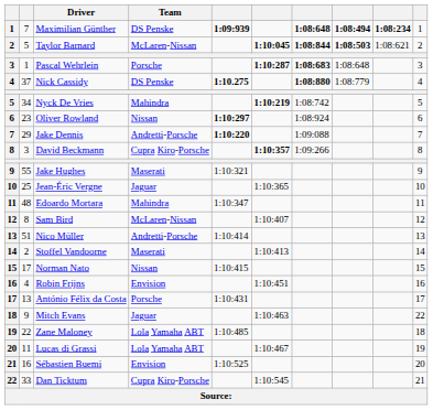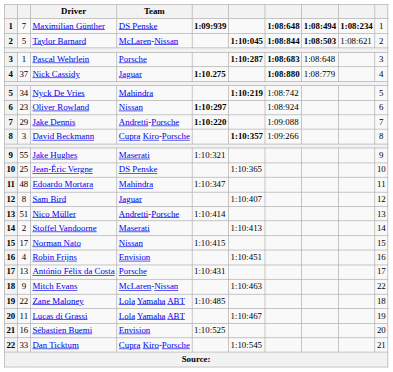 <table class="wikitable sortable" style="font-size: 85%">
 <tr>
 <th scope="col"></th>
 <th scope="col"></th>
 <th scope="col">Driver</th>
 <th scope="col">Team</th>
 <th scope="col"></th>
 <th scope="col"></th>
 <th scope="col"></th>
 <th scope="col"></th>
 <th scope="col"></th>
 <th scope="col"></th>
 </tr>
 <tr>
 <th scope="row">1</th>
 <td align="center">7</td>
 <td data-sort-value=""> <a href='#'>Maximilian Günther</a></td>
 <td><a href='#'>DS Penske</a></td>
 <td><strong>1:09:939</strong></td>
 <td></td>
 <td><strong>1:08:648</strong></td>
 <td><strong>1:08:494</strong></td>
 <td><strong>1:08:234</strong></td>
 <td align="center">1</td>
 </tr>
 <tr>
 <th scope="row">2</th>
 <td align="center">5</td>
 <td data-sort-value=""> <a href='#'>Taylor Barnard</a></td>
 <td><a href='#'>McLaren</a>-<a href='#'>Nissan</a></td>
 <td></td>
 <td><strong>1:10:045</strong></td>
 <td><strong>1:08:844</strong></td>
 <td><strong>1:08:503</strong></td>
 <td>1:08:621</td>
 <td align="center">2</td>
 </tr>
 <tr>
 <th colspan="10"></th>
 </tr>
 <tr>
 <th scope="row">3</th>
 <td align="center">1</td>
 <td data-sort-value=""> <a href='#'>Pascal Wehrlein</a></td>
 <td><a href='#'>Porsche</a></td>
 <td></td>
 <td><strong>1:10:287</strong></td>
 <td><strong>1:08:683</strong></td>
 <td>1:08:648</td>
 <td></td>
 <td align="center">3</td>
 </tr>
 <tr>
 <th scope="row">4</th>
 <td align="center">37</td>
 <td data-sort-value=""> <a href='#'>Nick Cassidy</a></td>
-<td><a href='#'>DS Penske</a></td>
+<td><a href='#'>Jaguar</a></td>
 <td><strong>1:10.275</strong></td>
 <td></td>
 <td><strong>1:08:880</strong></td>
 <td>1:08:779</td>
 <td></td>
 <td align="center">4</td>
 </tr>
 <tr>
 <th colspan="10"></th>
 </tr>
 <tr>
 <th scope="row">5</th>
 <td align="center">34</td>
 <td data-sort-value=""> <a href='#'>Nyck De Vries</a></td>
 <td><a href='#'>Mahindra</a></td>
 <td></td>
 <td><strong>1:10:219</strong></td>
 <td>1:08:742</td>
 <td></td>
 <td></td>
 <td align="center">5</td>
 </tr>
 <tr>
 <th scope="row">6</th>
 <td align="center">23</td>
 <td data-sort-value=""> <a href='#'>Oliver Rowland</a></td>
 <td><a href='#'>Nissan</a></td>
 <td><strong>1:10:297</strong></td>
 <td></td>
 <td>1:08:924</td>
 <td></td>
 <td></td>
 <td align="center">6</td>
 </tr>
 <tr>
 <th scope="row">7</th>
 <td align="center">29</td>
 <td data-sort-value=""> <a href='#'>Jake Dennis</a></td>
 <td><a href='#'>Andretti</a>-<a href='#'>Porsche</a></td>
 <td><strong>1:10:220</strong></td>
 <td></td>
 <td>1:09:088</td>
 <td></td>
 <td></td>
 <td align="center">7</td>
 </tr>
 <tr>
 <th scope="row">8</th>
 <td align="center">3</td>
 <td data-sort-value=""> <a href='#'>David Beckmann</a></td>
 <td><a href='#'>Cupra</a> <a href='#'>Kiro</a>-<a href='#'>Porsche</a></td>
 <td></td>
 <td><strong>1:10:357</strong></td>
 <td>1:09:266</td>
 <td></td>
 <td></td>
 <td align="center">8</td>
 </tr>
 <tr>
 <th colspan="10"></th>
 </tr>
 <tr>
 <th scope="row">9</th>
 <td align="center">55</td>
 <td data-sort-value=""> <a href='#'>Jake Hughes</a></td>
 <td><a href='#'>Maserati</a></td>
 <td>1:10:321</td>
 <td></td>
 <td></td>
 <td></td>
 <td></td>
 <td align="center">9</td>
 </tr>
 <tr>
 <th scope="row">10</th>
 <td align="center">25</td>
 <td data-sort-value=""> <a href='#'>Jean-Éric Vergne</a></td>
-<td><a href='#'>Jaguar</a></td>
+<td><a href='#'>DS Penske</a></td>
 <td></td>
 <td>1:10:365</td>
 <td></td>
 <td></td>
 <td></td>
 <td align="center">10</td>
 </tr>
 <tr>
 <th scope="row">11</th>
 <td align="center">48</td>
 <td data-sort-value=""> <a href='#'>Edoardo Mortara</a></td>
 <td><a href='#'>Mahindra</a></td>
 <td>1:10:347</td>
 <td></td>
 <td></td>
 <td></td>
 <td></td>
 <td align="center">11</td>
 </tr>
 <tr>
 <th scope="row">12</th>
 <td align="center">8</td>
 <td data-sort-value=""> <a href='#'>Sam Bird</a></td>
-<td><a href='#'>McLaren</a>-<a href='#'>Nissan</a></td>
+<td><a href='#'>Jaguar</a></td>
 <td></td>
 <td>1:10:407</td>
 <td></td>
 <td></td>
 <td></td>
 <td align="center">12</td>
 </tr>
 <tr>
 <th scope="row">13</th>
 <td align="center">51</td>
 <td data-sort-value=""> <a href='#'>Nico Müller</a></td>
 <td><a href='#'>Andretti</a>-<a href='#'>Porsche</a></td>
 <td>1:10:414</td>
 <td></td>
 <td></td>
 <td></td>
 <td></td>
 <td align="center">13</td>
 </tr>
 <tr>
 <th scope="row">14</th>
 <td align="center">2</td>
 <td data-sort-value=""> <a href='#'>Stoffel Vandoorne</a></td>
 <td><a href='#'>Maserati</a></td>
 <td></td>
 <td>1:10:413</td>
 <td></td>
 <td></td>
 <td></td>
 <td align="center">14</td>
 </tr>
 <tr>
 <th scope="row">15</th>
 <td align="center">17</td>
 <td data-sort-value=""> <a href='#'>Norman Nato</a></td>
 <td><a href='#'>Nissan</a></td>
 <td>1:10:415</td>
 <td></td>
 <td></td>
 <td></td>
 <td></td>
 <td align="center">15</td>
 </tr>
 <tr>
 <th scope="row">16</th>
 <td align="center">4</td>
 <td data-sort-value=""> <a href='#'>Robin Frijns</a></td>
 <td><a href='#'>Envision</a></td>
 <td></td>
 <td>1:10:451</td>
 <td></td>
 <td></td>
 <td></td>
 <td align="center">16</td>
 </tr>
 <tr>
 <th scope="row">17</th>
 <td align="center">13</td>
 <td data-sort-value=""> <a href='#'>António Félix da Costa</a></td>
 <td><a href='#'>Porsche</a></td>
 <td>1:10:431</td>
 <td></td>
 <td></td>
 <td></td>
 <td></td>
 <td align="center">17</td>
 </tr>
 <tr>
 <th scope="row">18</th>
 <td align="center">9</td>
 <td data-sort-value=""> <a href='#'>Mitch Evans</a></td>
-<td><a href='#'>Jaguar</a></td>
+<td><a href='#'>McLaren</a>-<a href='#'>Nissan</a></td>
 <td></td>
 <td>1:10:463</td>
 <td></td>
 <td></td>
 <td></td>
 <td align="center">22</td>
 </tr>
 <tr>
 <th scope="row">19</th>
 <td align="center">22</td>
 <td data-sort-value=""> <a href='#'>Zane Maloney</a></td>
 <td><a href='#'>Lola</a> <a href='#'>Yamaha</a> <a href='#'>ABT</a></td>
 <td>1:10:485</td>
 <td></td>
 <td></td>
 <td></td>
 <td></td>
 <td align="center">18</td>
 </tr>
 <tr>
 <th scope="row">20</th>
 <td align="center">11</td>
 <td data-sort-value=""> <a href='#'>Lucas di Grassi</a></td>
 <td><a href='#'>Lola</a> <a href='#'>Yamaha</a> <a href='#'>ABT</a></td>
 <td></td>
 <td>1:10:467</td>
 <td></td>
 <td></td>
 <td></td>
 <td align="center">19</td>
 </tr>
 <tr>
 <th scope="row">21</th>
 <td align="center">16</td>
 <td data-sort-value=""> <a href='#'>Sébastien Buemi</a></td>
 <td><a href='#'>Envision</a></td>
 <td>1:10:525</td>
 <td></td>
 <td></td>
 <td></td>
 <td></td>
 <td align="center">20</td>
 </tr>
 <tr>
 <th scope="row">22</th>
 <td align="center">33</td>
 <td data-sort-value=""> <a href='#'>Dan Ticktum</a></td>
 <td><a href='#'>Cupra</a> <a href='#'>Kiro</a>-<a href='#'>Porsche</a></td>
 <td></td>
 <td>1:10:545</td>
 <td></td>
 <td></td>
 <td></td>
 <td align="center">21</td>
 </tr>
 <tr>
 <th colspan="10">Source:</th>
 </tr>
 </table>
